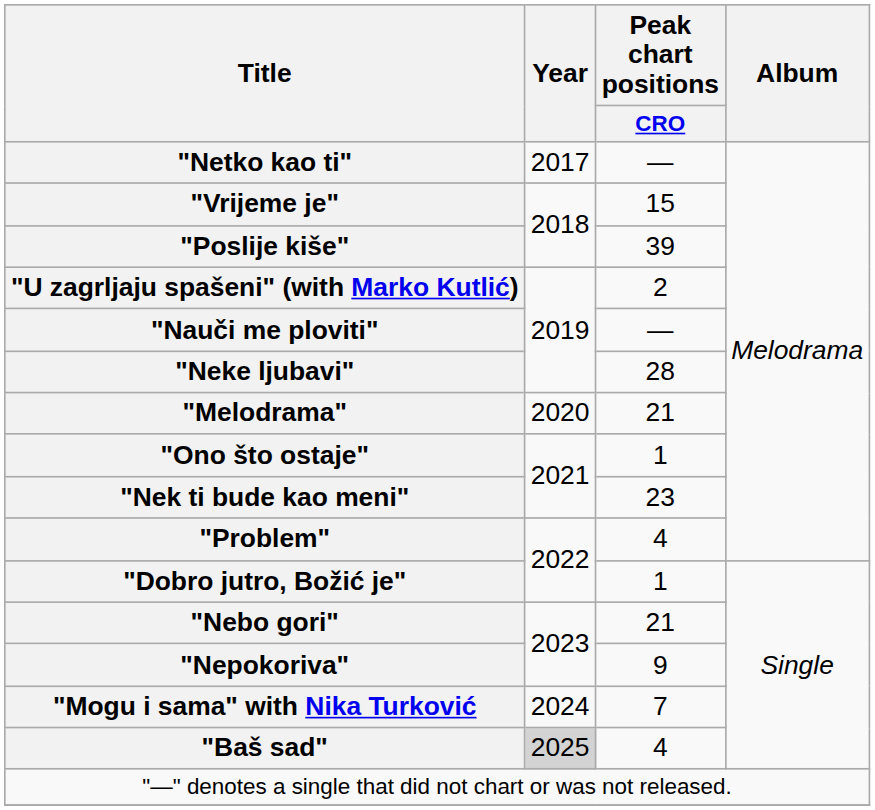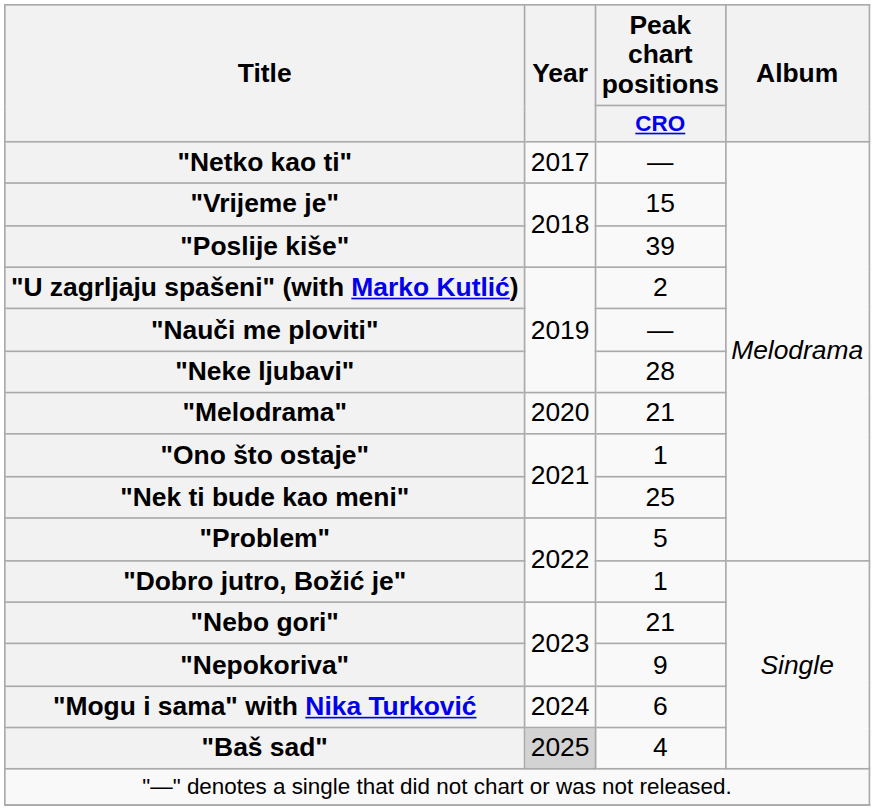 <table class="wikitable plainrowheaders" style="text-align:center;">
 <tr>
 <th scope="col" rowspan="2">Title</th>
 <th scope="col" rowspan="2">Year</th>
 <th scope="col" colspan="1">Peak chart positions</th>
 <th scope="col" rowspan="2">Album</th>
 </tr>
 <tr>
 <th scope="col" style="width:3em; font-size:85%;"><a href='#'>CRO</a><br></th>
 </tr>
 <tr>
 <th scope="row">"Netko kao ti"</th>
 <td>2017</td>
 <td>—</td>
 <td rowspan="10"><em>Melodrama</em></td>
 </tr>
 <tr>
 <th scope="row">"Vrijeme je"</th>
 <td rowspan="2">2018</td>
 <td>15</td>
 </tr>
 <tr>
 <th scope="row">"Poslije kiše"</th>
 <td>39</td>
 </tr>
 <tr>
 <th scope="row">"U zagrljaju spašeni" <span>(with <a href='#'>Marko Kutlić</a>)</span></th>
 <td rowspan="3">2019</td>
 <td>2</td>
 </tr>
 <tr>
 <th scope="row">"Nauči me ploviti"</th>
 <td>—</td>
 </tr>
 <tr>
 <th scope="row">"Neke ljubavi"</th>
 <td>28</td>
 </tr>
 <tr>
 <th scope="row">"Melodrama"</th>
 <td>2020</td>
 <td>21</td>
 </tr>
 <tr>
 <th scope="row">"Ono što ostaje"</th>
 <td rowspan="2">2021</td>
 <td>1</td>
 </tr>
 <tr>
 <th scope="row">"Nek ti bude kao meni"</th>
-<td>23</td>
+<td>25</td>
 </tr>
 <tr>
 <th scope="row">"Problem"</th>
 <td rowspan="2">2022</td>
-<td>4</td>
+<td>5</td>
 </tr>
 <tr>
 <th scope="row">"Dobro jutro, Božić je"</th>
 <td>1</td>
 <td rowspan="5"><em>Single</em></td>
 </tr>
 <tr>
 <th scope="row">"Nebo gori"</th>
 <td rowspan="2">2023</td>
 <td>21</td>
 </tr>
 <tr>
 <th scope="row">"Nepokoriva"</th>
 <td>9</td>
 </tr>
 <tr>
 <th scope="row">"Mogu i sama" with <a href='#'>Nika Turković</a></th>
 <td>2024</td>
-<td>7</td>
+<td>6</td>
 </tr>
 <tr>
 <th scope="row">"Baš sad"</th>
 <td style="background: lightgrey;">2025</td>
 <td>4</td>
 </tr>
 <tr>
 <td colspan="20" style="text-align:center; font-size:85%;">"—" denotes a single that did not chart or was not released.</td>
 </tr>
 <tr>
 </tr>
 </table>
